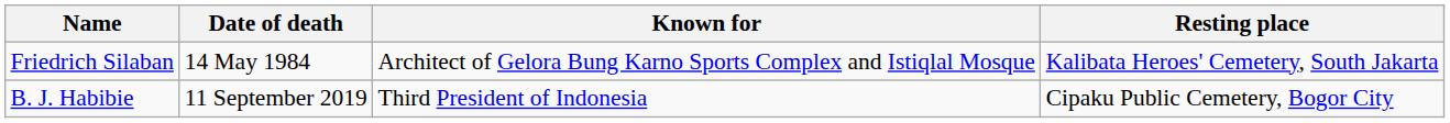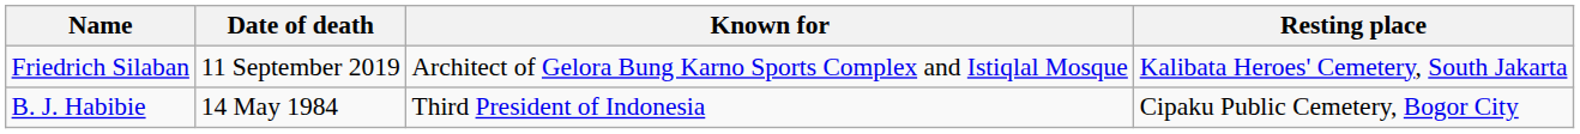 <table class="wikitable">
 <tr>
 <th>Name</th>
 <th>Date of death</th>
 <th>Known for</th>
 <th>Resting place</th>
 </tr>
 <tr>
 <td><a href='#'>Friedrich Silaban</a></td>
-<td>14 May 1984</td>
+<td>11 September 2019</td>
 <td>Architect of <a href='#'>Gelora Bung Karno Sports Complex</a> and <a href='#'>Istiqlal Mosque</a></td>
 <td><a href='#'>Kalibata Heroes' Cemetery</a>, <a href='#'>South Jakarta</a></td>
 </tr>
 <tr>
 <td><a href='#'>B. J. Habibie</a></td>
-<td>11 September 2019</td>
+<td>14 May 1984</td>
 <td>Third <a href='#'>President of Indonesia</a></td>
 <td>Cipaku Public Cemetery, <a href='#'>Bogor City</a></td>
 </tr>
 </table>
